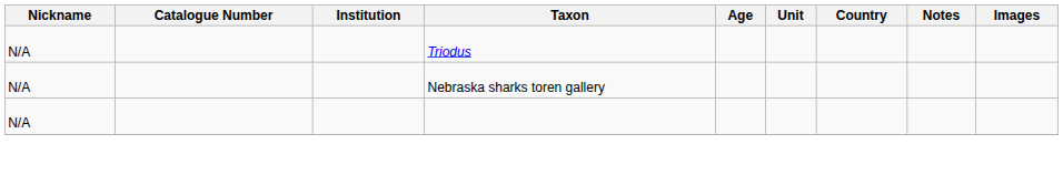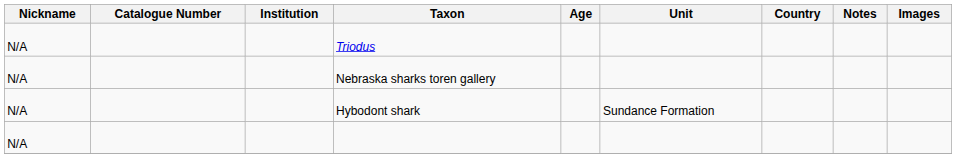 <table class="wikitable sortable" align="center" width="100%">
 <tr>
 <th>Nickname</th>
 <th>Catalogue Number</th>
 <th>Institution</th>
 <th>Taxon</th>
 <th>Age</th>
 <th>Unit</th>
 <th>Country</th>
 <th>Notes</th>
 <th>Images</th>
 </tr>
 <tr>
 <td><br>N/A</td>
 <td></td>
 <td></td>
 <td><br><em><a href='#'>Triodus</a></em></td>
 <td></td>
 <td></td>
 <td></td>
 <td></td>
 <td><br></td>
 </tr>
 <tr>
 <td><br>N/A</td>
 <td></td>
 <td></td>
 <td><br>Nebraska sharks toren gallery</td>
 <td></td>
 <td></td>
 <td></td>
 <td></td>
 <td><br></td>
 </tr>
 <tr>
 <td><br>N/A</td>
 <td></td>
 <td></td>
+<td><br>Hybodont shark</td>
+<td></td>
+<td><br>Sundance Formation</td>
+<td></td>
+<td></td>
+<td><br></td>
+</tr>
+<tr>
+<td><br>N/A</td>
+<td></td>
+<td></td>
 <td></td>
 <td></td>
 <td></td>
 <td></td>
 <td></td>
 <td><br></td>
 </tr>
 <tr>
 </tr>
 </table>
